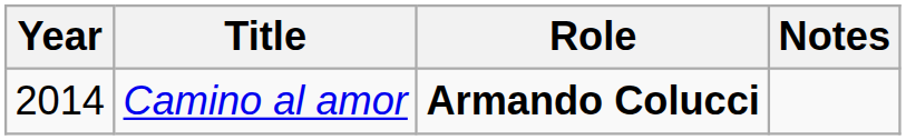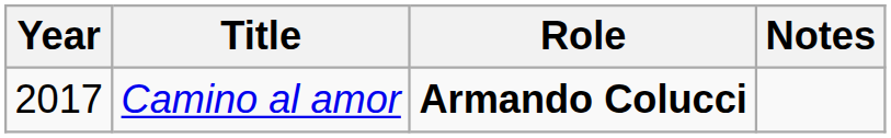 <table class="wikitable sortable">
 <tr>
 <th>Year</th>
 <th>Title</th>
 <th>Role</th>
 <th class="unsortable">Notes</th>
 </tr>
 <tr>
-<td>2014</td>
+<td>2017</td>
 <td><em><a href='#'>Camino al amor</a></em></td>
 <td><strong>Armando Colucci</strong></td>
 <td></td>
 </tr>
 </table>
